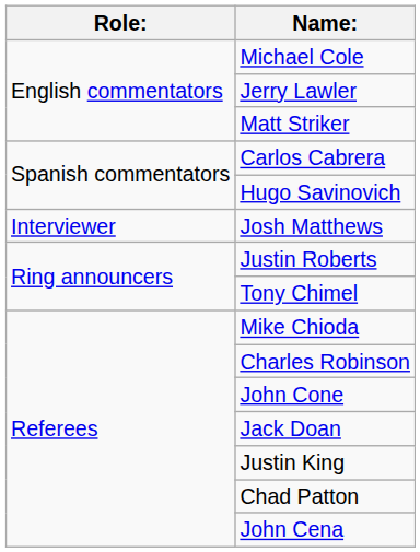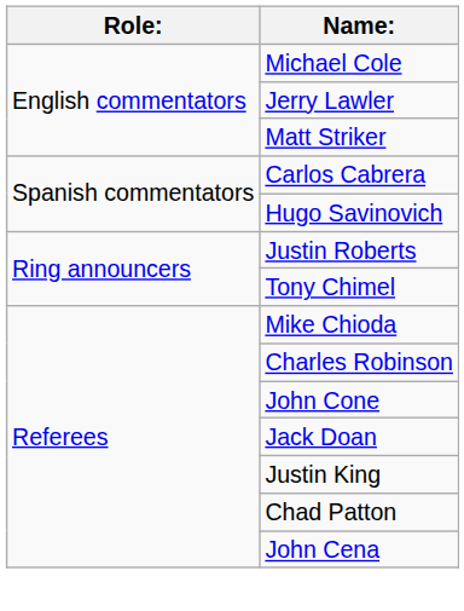 <table class=wikitable style="font-size:90%; margin: 0.5em 0 0.5em 1em; float: right; clear: right;">
 <tr>
 <th>Role:</th>
 <th>Name:</th>
 </tr>
 <tr>
 <td rowspan=3>English <a href='#'>commentators</a></td>
 <td><a href='#'>Michael Cole</a></td>
 </tr>
 <tr>
 <td><a href='#'>Jerry Lawler</a></td>
 </tr>
 <tr>
 <td><a href='#'>Matt Striker</a></td>
 </tr>
 <tr>
 <td rowspan=2>Spanish commentators</td>
 <td><a href='#'>Carlos Cabrera</a></td>
 </tr>
 <tr>
 <td><a href='#'>Hugo Savinovich</a></td>
-</tr>
-<tr>
-<td><a href='#'>Interviewer</a></td>
-<td><a href='#'>Josh Matthews</a></td>
 </tr>
 <tr>
 <td rowspan=2><a href='#'>Ring announcers</a></td>
 <td><a href='#'>Justin Roberts</a></td>
 </tr>
 <tr>
 <td><a href='#'>Tony Chimel</a></td>
 </tr>
 <tr>
 <td rowspan=7><a href='#'>Referees</a></td>
 <td><a href='#'>Mike Chioda</a></td>
 </tr>
 <tr>
 <td><a href='#'>Charles Robinson</a></td>
 </tr>
 <tr>
 <td><a href='#'>John Cone</a></td>
 </tr>
 <tr>
 <td><a href='#'>Jack Doan</a></td>
 </tr>
 <tr>
 <td>Justin King</td>
 </tr>
 <tr>
 <td>Chad Patton</td>
 </tr>
 <tr>
 <td><a href='#'>John Cena</a> </td>
 </tr>
 </table>
